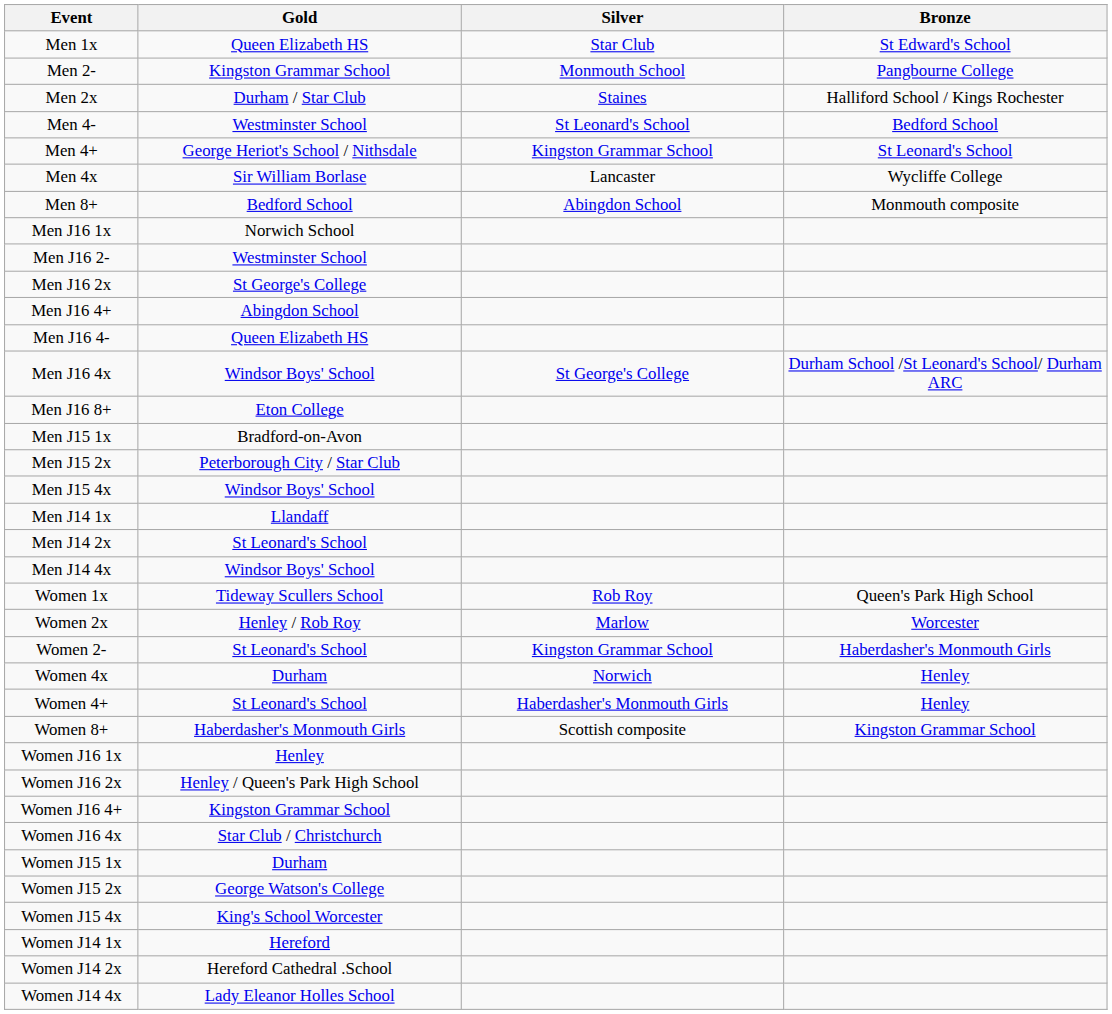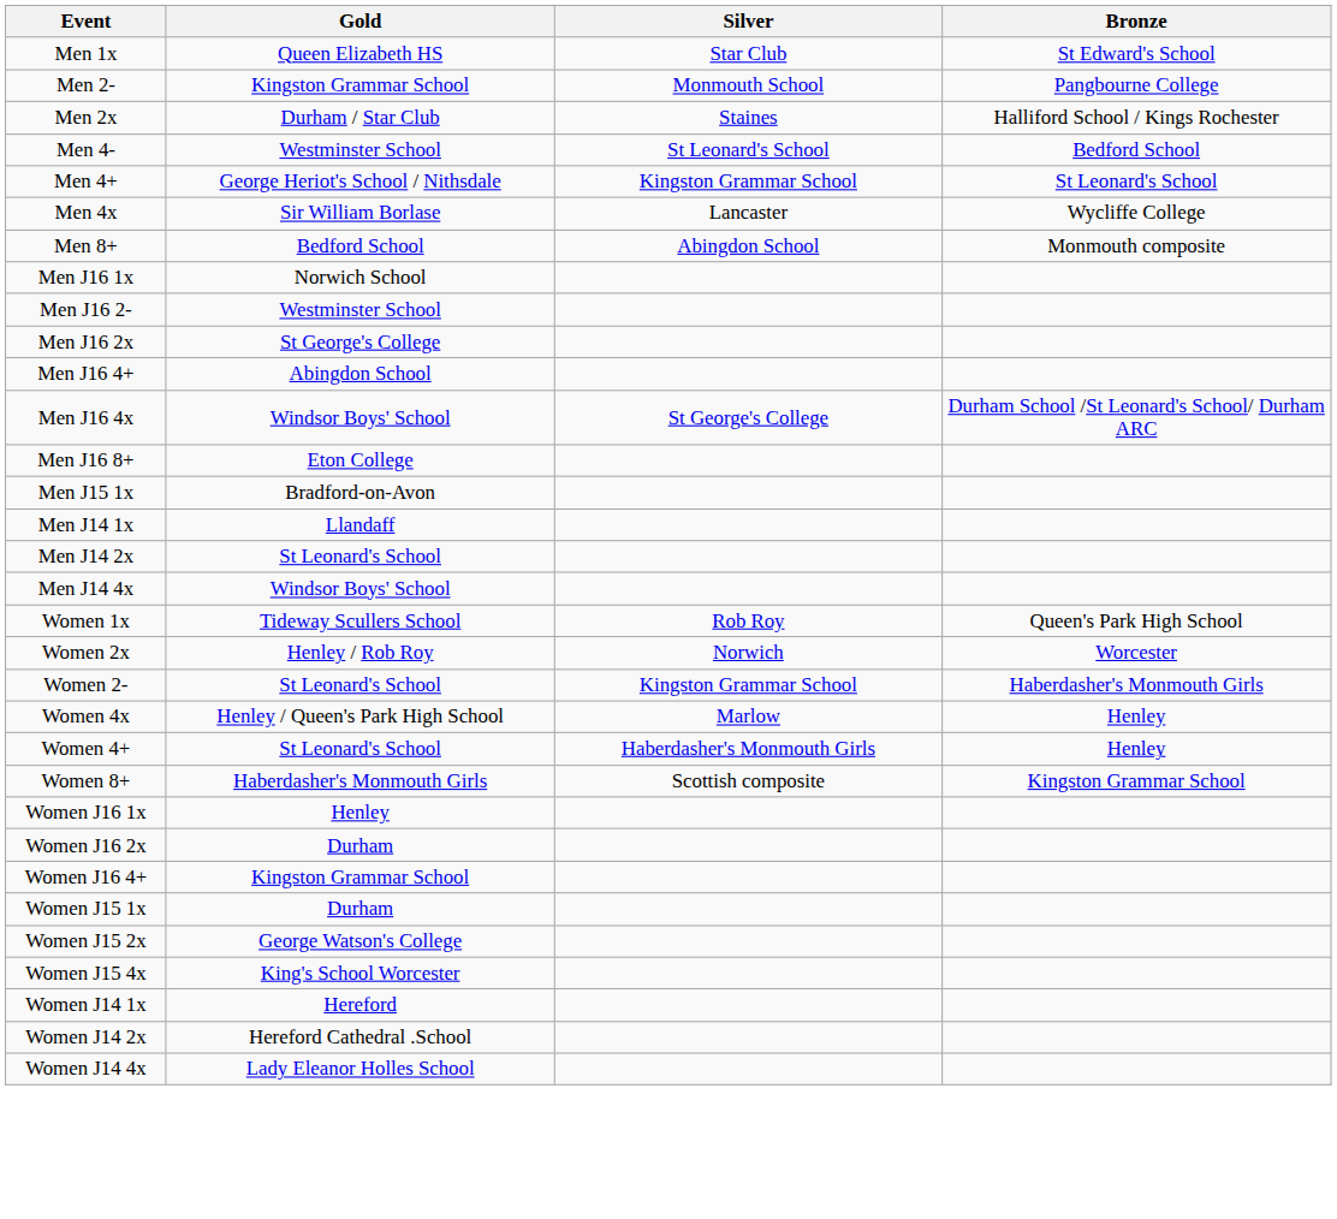 <table class="wikitable" style="text-align:center">
 <tr>
 <th width=120>Event</th>
 <th width=300>Gold</th>
 <th width=300>Silver</th>
 <th width=300>Bronze</th>
 </tr>
 <tr>
 <td>Men 1x</td>
 <td><a href='#'>Queen Elizabeth HS</a></td>
 <td><a href='#'>Star Club</a></td>
 <td><a href='#'>St Edward's School</a></td>
 </tr>
 <tr>
 <td>Men 2-</td>
 <td><a href='#'>Kingston Grammar School</a></td>
 <td><a href='#'>Monmouth School</a></td>
 <td><a href='#'>Pangbourne College</a></td>
 </tr>
 <tr>
 <td>Men 2x</td>
 <td><a href='#'>Durham</a> / <a href='#'>Star Club</a></td>
 <td><a href='#'>Staines</a></td>
 <td>Halliford School / Kings Rochester</td>
 </tr>
 <tr>
 <td>Men 4-</td>
 <td><a href='#'>Westminster School</a></td>
 <td><a href='#'>St Leonard's School</a></td>
 <td><a href='#'>Bedford School</a></td>
 </tr>
 <tr>
 <td>Men 4+</td>
 <td><a href='#'>George Heriot's School</a> / <a href='#'>Nithsdale</a></td>
 <td><a href='#'>Kingston Grammar School</a></td>
 <td><a href='#'>St Leonard's School</a></td>
 </tr>
 <tr>
 <td>Men 4x</td>
 <td><a href='#'>Sir William Borlase</a></td>
 <td>Lancaster</td>
 <td>Wycliffe College</td>
 </tr>
 <tr>
 <td>Men 8+</td>
 <td><a href='#'>Bedford School</a></td>
 <td><a href='#'>Abingdon School</a></td>
 <td>Monmouth composite</td>
 </tr>
 <tr>
 <td>Men J16 1x</td>
 <td>Norwich School</td>
 <td></td>
 <td></td>
 </tr>
 <tr>
 <td>Men J16 2-</td>
 <td><a href='#'>Westminster School</a></td>
 <td></td>
 <td></td>
 </tr>
 <tr>
 <td>Men J16 2x</td>
 <td><a href='#'>St George's College</a></td>
 <td></td>
 <td></td>
 </tr>
 <tr>
 <td>Men J16 4+</td>
 <td><a href='#'>Abingdon School</a></td>
 <td></td>
 <td></td>
 </tr>
 <tr>
-<td>Men J16 4-</td>
-<td><a href='#'>Queen Elizabeth HS</a></td>
-<td></td>
-<td></td>
-</tr>
-<tr>
 <td>Men J16 4x</td>
 <td><a href='#'>Windsor Boys' School</a></td>
 <td><a href='#'>St George's College</a></td>
 <td><a href='#'>Durham School</a> /<a href='#'>St Leonard's School</a>/ <a href='#'>Durham ARC</a></td>
 </tr>
 <tr>
 <td>Men J16 8+</td>
 <td><a href='#'>Eton College</a></td>
 <td></td>
 <td></td>
 </tr>
 <tr>
 <td>Men J15 1x</td>
 <td>Bradford-on-Avon</td>
-<td></td>
-<td></td>
-</tr>
-<tr>
-<td>Men J15 2x</td>
-<td><a href='#'>Peterborough City</a> / <a href='#'>Star Club</a></td>
-<td></td>
-<td></td>
-</tr>
-<tr>
-<td>Men J15 4x</td>
-<td><a href='#'>Windsor Boys' School</a></td>
 <td></td>
 <td></td>
 </tr>
 <tr>
 <td>Men J14 1x</td>
 <td><a href='#'>Llandaff</a></td>
 <td></td>
 <td></td>
 </tr>
 <tr>
 <td>Men J14 2x</td>
 <td><a href='#'>St Leonard's School</a></td>
 <td></td>
 <td></td>
 </tr>
 <tr>
 <td>Men J14 4x</td>
 <td><a href='#'>Windsor Boys' School</a></td>
 <td></td>
 <td></td>
 </tr>
 <tr>
 <td>Women 1x</td>
 <td><a href='#'>Tideway Scullers School</a></td>
 <td><a href='#'>Rob Roy</a></td>
 <td>Queen's Park High School</td>
 </tr>
 <tr>
 <td>Women 2x</td>
 <td><a href='#'>Henley</a> / <a href='#'>Rob Roy</a></td>
-<td><a href='#'>Marlow</a></td>
+<td><a href='#'>Norwich</a></td>
 <td><a href='#'>Worcester</a></td>
 </tr>
 <tr>
 <td>Women 2-</td>
 <td><a href='#'>St Leonard's School</a></td>
 <td><a href='#'>Kingston Grammar School</a></td>
 <td><a href='#'>Haberdasher's Monmouth Girls</a></td>
 </tr>
 <tr>
 <td>Women 4x</td>
-<td><a href='#'>Durham</a></td>
-<td><a href='#'>Norwich</a></td>
+<td><a href='#'>Henley</a> / Queen's Park High School</td>
+<td><a href='#'>Marlow</a></td>
 <td><a href='#'>Henley</a></td>
 </tr>
 <tr>
 <td>Women 4+</td>
 <td><a href='#'>St Leonard's School</a></td>
 <td><a href='#'>Haberdasher's Monmouth Girls</a></td>
 <td><a href='#'>Henley</a></td>
 </tr>
 <tr>
 <td>Women 8+</td>
 <td><a href='#'>Haberdasher's Monmouth Girls</a></td>
 <td>Scottish composite</td>
 <td><a href='#'>Kingston Grammar School</a></td>
 </tr>
 <tr>
 <td>Women J16 1x</td>
 <td><a href='#'>Henley</a></td>
 <td></td>
 <td></td>
 </tr>
 <tr>
 <td>Women J16 2x</td>
-<td><a href='#'>Henley</a> / Queen's Park High School</td>
+<td><a href='#'>Durham</a></td>
 <td></td>
 <td></td>
 </tr>
 <tr>
 <td>Women J16 4+</td>
 <td><a href='#'>Kingston Grammar School</a></td>
-<td></td>
-<td></td>
-</tr>
-<tr>
-<td>Women J16 4x</td>
-<td><a href='#'>Star Club</a> / <a href='#'>Christchurch</a></td>
 <td></td>
 <td></td>
 </tr>
 <tr>
 <td>Women J15 1x</td>
 <td><a href='#'>Durham</a></td>
 <td></td>
 <td></td>
 </tr>
 <tr>
 <td>Women J15 2x</td>
 <td><a href='#'>George Watson's College</a></td>
 <td></td>
 <td></td>
 </tr>
 <tr>
 <td>Women J15 4x</td>
 <td><a href='#'>King's School Worcester</a></td>
 <td></td>
 <td></td>
 </tr>
 <tr>
 <td>Women J14 1x</td>
 <td><a href='#'>Hereford</a></td>
 <td></td>
 <td></td>
 </tr>
 <tr>
 <td>Women J14 2x</td>
 <td>Hereford Cathedral .School</td>
 <td></td>
 <td></td>
 </tr>
 <tr>
 <td>Women J14 4x</td>
 <td><a href='#'>Lady Eleanor Holles School</a></td>
 <td></td>
 <td></td>
 </tr>
 </table>
